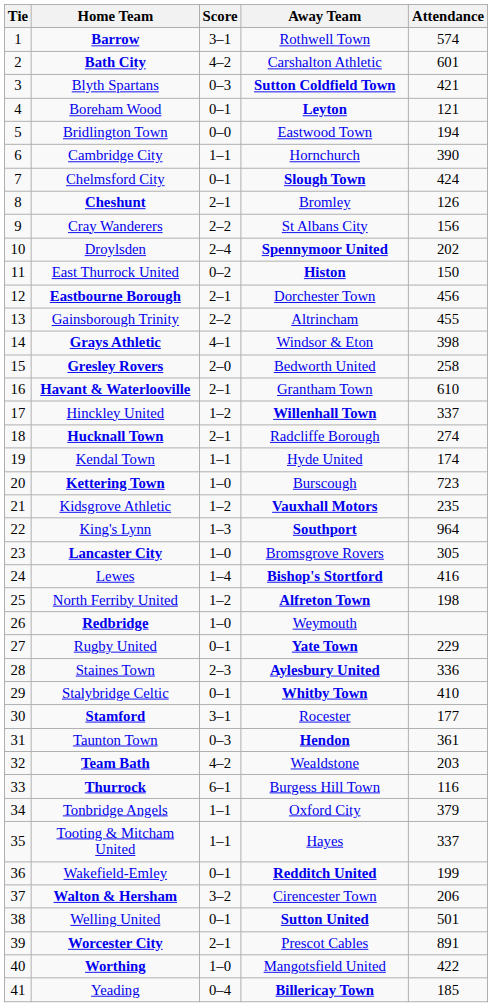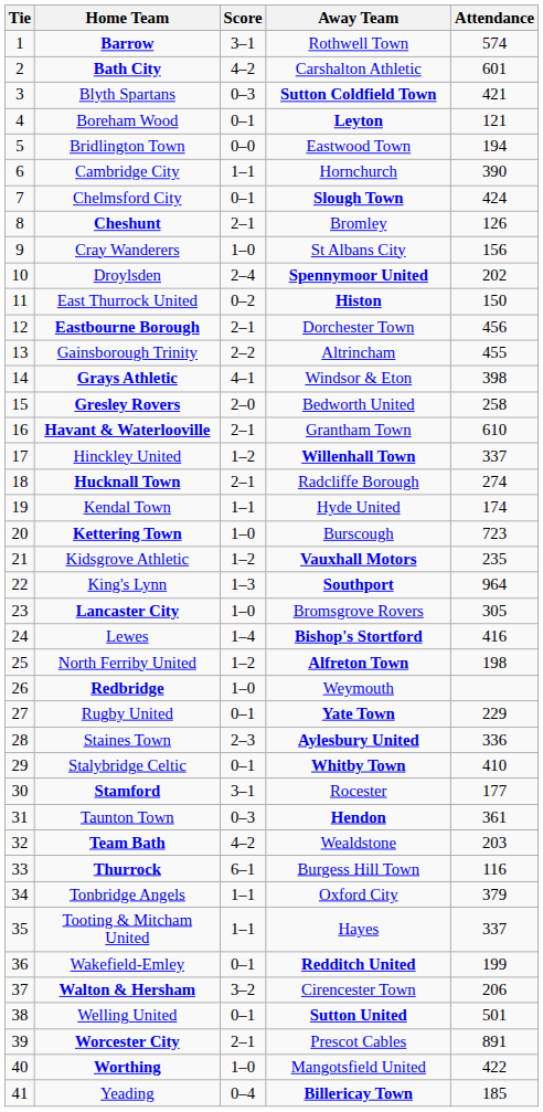 <table class="wikitable" style="text-align:center;">
 <tr>
 <th width=20>Tie</th>
 <th width=175>Home Team</th>
 <th width=20>Score</th>
 <th width=175>Away Team</th>
 <th width=20>Attendance</th>
 </tr>
 <tr>
 <td>1</td>
 <td><strong><a href='#'>Barrow</a></strong></td>
 <td>3–1</td>
 <td><a href='#'>Rothwell Town</a></td>
 <td>574</td>
 </tr>
 <tr>
 <td>2</td>
 <td><strong><a href='#'>Bath City</a></strong></td>
 <td>4–2</td>
 <td><a href='#'>Carshalton Athletic</a></td>
 <td>601</td>
 </tr>
 <tr>
 <td>3</td>
 <td><a href='#'>Blyth Spartans</a></td>
 <td>0–3</td>
 <td><strong><a href='#'>Sutton Coldfield Town</a></strong></td>
 <td>421</td>
 </tr>
 <tr>
 <td>4</td>
 <td><a href='#'>Boreham Wood</a></td>
 <td>0–1</td>
 <td><strong><a href='#'>Leyton</a></strong></td>
 <td>121</td>
 </tr>
 <tr>
 <td>5</td>
 <td><a href='#'>Bridlington Town</a></td>
 <td>0–0</td>
 <td><a href='#'>Eastwood Town</a></td>
 <td>194</td>
 </tr>
 <tr>
 <td>6</td>
 <td><a href='#'>Cambridge City</a></td>
 <td>1–1</td>
 <td><a href='#'>Hornchurch</a></td>
 <td>390</td>
 </tr>
 <tr>
 <td>7</td>
 <td><a href='#'>Chelmsford City</a></td>
 <td>0–1</td>
 <td><strong><a href='#'>Slough Town</a></strong></td>
 <td>424</td>
 </tr>
 <tr>
 <td>8</td>
 <td><strong><a href='#'>Cheshunt</a></strong></td>
 <td>2–1</td>
 <td><a href='#'>Bromley</a></td>
 <td>126</td>
 </tr>
 <tr>
 <td>9</td>
 <td><a href='#'>Cray Wanderers</a></td>
-<td>2–2</td>
+<td>1–0</td>
 <td><a href='#'>St Albans City</a></td>
 <td>156</td>
 </tr>
 <tr>
 <td>10</td>
 <td><a href='#'>Droylsden</a></td>
 <td>2–4</td>
 <td><strong><a href='#'>Spennymoor United</a></strong></td>
 <td>202</td>
 </tr>
 <tr>
 <td>11</td>
 <td><a href='#'>East Thurrock United</a></td>
 <td>0–2</td>
 <td><strong><a href='#'>Histon</a></strong></td>
 <td>150</td>
 </tr>
 <tr>
 <td>12</td>
 <td><strong><a href='#'>Eastbourne Borough</a></strong></td>
 <td>2–1</td>
 <td><a href='#'>Dorchester Town</a></td>
 <td>456</td>
 </tr>
 <tr>
 <td>13</td>
 <td><a href='#'>Gainsborough Trinity</a></td>
 <td>2–2</td>
 <td><a href='#'>Altrincham</a></td>
 <td>455</td>
 </tr>
 <tr>
 <td>14</td>
 <td><strong><a href='#'>Grays Athletic</a></strong></td>
 <td>4–1</td>
 <td><a href='#'>Windsor & Eton</a></td>
 <td>398</td>
 </tr>
 <tr>
 <td>15</td>
 <td><strong><a href='#'>Gresley Rovers</a></strong></td>
 <td>2–0</td>
 <td><a href='#'>Bedworth United</a></td>
 <td>258</td>
 </tr>
 <tr>
 <td>16</td>
 <td><strong><a href='#'>Havant & Waterlooville</a></strong></td>
 <td>2–1</td>
 <td><a href='#'>Grantham Town</a></td>
 <td>610</td>
 </tr>
 <tr>
 <td>17</td>
 <td><a href='#'>Hinckley United</a></td>
 <td>1–2</td>
 <td><strong><a href='#'>Willenhall Town</a></strong></td>
 <td>337</td>
 </tr>
 <tr>
 <td>18</td>
 <td><strong><a href='#'>Hucknall Town</a></strong></td>
 <td>2–1</td>
 <td><a href='#'>Radcliffe Borough</a></td>
 <td>274</td>
 </tr>
 <tr>
 <td>19</td>
 <td><a href='#'>Kendal Town</a></td>
 <td>1–1</td>
 <td><a href='#'>Hyde United</a></td>
 <td>174</td>
 </tr>
 <tr>
 <td>20</td>
 <td><strong><a href='#'>Kettering Town</a></strong></td>
 <td>1–0</td>
 <td><a href='#'>Burscough</a></td>
 <td>723</td>
 </tr>
 <tr>
 <td>21</td>
 <td><a href='#'>Kidsgrove Athletic</a></td>
 <td>1–2</td>
 <td><strong><a href='#'>Vauxhall Motors</a></strong></td>
 <td>235</td>
 </tr>
 <tr>
 <td>22</td>
 <td><a href='#'>King's Lynn</a></td>
 <td>1–3</td>
 <td><strong><a href='#'>Southport</a></strong></td>
 <td>964</td>
 </tr>
 <tr>
 <td>23</td>
 <td><strong><a href='#'>Lancaster City</a></strong></td>
 <td>1–0</td>
 <td><a href='#'>Bromsgrove Rovers</a></td>
 <td>305</td>
 </tr>
 <tr>
 <td>24</td>
 <td><a href='#'>Lewes</a></td>
 <td>1–4</td>
 <td><strong><a href='#'>Bishop's Stortford</a></strong></td>
 <td>416</td>
 </tr>
 <tr>
 <td>25</td>
 <td><a href='#'>North Ferriby United</a></td>
 <td>1–2</td>
 <td><strong><a href='#'>Alfreton Town</a></strong></td>
 <td>198</td>
 </tr>
 <tr>
 <td>26</td>
 <td><strong><a href='#'>Redbridge</a></strong></td>
 <td>1–0</td>
 <td><a href='#'>Weymouth</a></td>
 <td></td>
 </tr>
 <tr>
 <td>27</td>
 <td><a href='#'>Rugby United</a></td>
 <td>0–1</td>
 <td><strong><a href='#'>Yate Town</a></strong></td>
 <td>229</td>
 </tr>
 <tr>
 <td>28</td>
 <td><a href='#'>Staines Town</a></td>
 <td>2–3</td>
 <td><strong><a href='#'>Aylesbury United</a></strong></td>
 <td>336</td>
 </tr>
 <tr>
 <td>29</td>
 <td><a href='#'>Stalybridge Celtic</a></td>
 <td>0–1</td>
 <td><strong><a href='#'>Whitby Town</a></strong></td>
 <td>410</td>
 </tr>
 <tr>
 <td>30</td>
 <td><strong><a href='#'>Stamford</a></strong></td>
 <td>3–1</td>
 <td><a href='#'>Rocester</a></td>
 <td>177</td>
 </tr>
 <tr>
 <td>31</td>
 <td><a href='#'>Taunton Town</a></td>
 <td>0–3</td>
 <td><strong><a href='#'>Hendon</a></strong></td>
 <td>361</td>
 </tr>
 <tr>
 <td>32</td>
 <td><strong><a href='#'>Team Bath</a></strong></td>
 <td>4–2</td>
 <td><a href='#'>Wealdstone</a></td>
 <td>203</td>
 </tr>
 <tr>
 <td>33</td>
 <td><strong><a href='#'>Thurrock</a></strong></td>
 <td>6–1</td>
 <td><a href='#'>Burgess Hill Town</a></td>
 <td>116</td>
 </tr>
 <tr>
 <td>34</td>
 <td><a href='#'>Tonbridge Angels</a></td>
 <td>1–1</td>
 <td><a href='#'>Oxford City</a></td>
 <td>379</td>
 </tr>
 <tr>
 <td>35</td>
 <td><a href='#'>Tooting & Mitcham United</a></td>
 <td>1–1</td>
 <td><a href='#'>Hayes</a></td>
 <td>337</td>
 </tr>
 <tr>
 <td>36</td>
 <td><a href='#'>Wakefield-Emley</a></td>
 <td>0–1</td>
 <td><strong><a href='#'>Redditch United</a></strong></td>
 <td>199</td>
 </tr>
 <tr>
 <td>37</td>
 <td><strong><a href='#'>Walton & Hersham</a></strong></td>
 <td>3–2</td>
 <td><a href='#'>Cirencester Town</a></td>
 <td>206</td>
 </tr>
 <tr>
 <td>38</td>
 <td><a href='#'>Welling United</a></td>
 <td>0–1</td>
 <td><strong><a href='#'>Sutton United</a></strong></td>
 <td>501</td>
 </tr>
 <tr>
 <td>39</td>
 <td><strong><a href='#'>Worcester City</a></strong></td>
 <td>2–1</td>
 <td><a href='#'>Prescot Cables</a></td>
 <td>891</td>
 </tr>
 <tr>
 <td>40</td>
 <td><strong><a href='#'>Worthing</a></strong></td>
 <td>1–0</td>
 <td><a href='#'>Mangotsfield United</a></td>
 <td>422</td>
 </tr>
 <tr>
 <td>41</td>
 <td><a href='#'>Yeading</a></td>
 <td>0–4</td>
 <td><strong><a href='#'>Billericay Town</a></strong></td>
 <td>185</td>
 </tr>
 </table>
